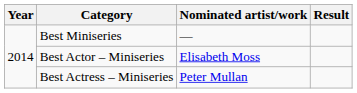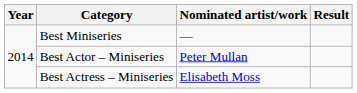 <table class="wikitable" style="table-layout: fixed; margin-right:0">
 <tr>
 <th scope="col">Year</th>
 <th scope="col">Category</th>
 <th scope="col">Nominated artist/work</th>
 <th scope="col">Result</th>
 </tr>
 <tr>
 <td rowspan="3">2014</td>
 <td>Best Miniseries</td>
 <td>—</td>
 <td></td>
 </tr>
 <tr>
 <td>Best Actor – Miniseries</td>
-<td><a href='#'>Elisabeth Moss</a></td>
+<td><a href='#'>Peter Mullan</a></td>
 <td></td>
 </tr>
 <tr>
 <td>Best Actress – Miniseries</td>
-<td><a href='#'>Peter Mullan</a></td>
+<td><a href='#'>Elisabeth Moss</a></td>
 <td></td>
 </tr>
 </table>
